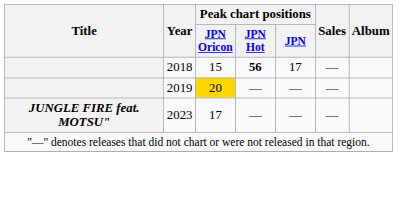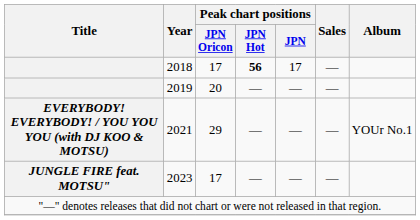 <table class="wikitable plainrowheaders" style="text-align:center;">
 <tr>
 <th scope="col" rowspan="2" style="width:12em;">Title</th>
 <th scope="col" rowspan="2">Year</th>
 <th scope="col" colspan="3">Peak chart positions</th>
 <th scope="col" rowspan="2">Sales</th>
 <th scope="col" rowspan="2">Album</th>
 </tr>
 <tr>
 <th scope="col" style="width:3em;font-size:90%;"><a href='#'>JPN<br>Oricon</a></th>
 <th scope="col" style="width:3em;font-size:90%;"><a href='#'>JPN<br>Hot</a></th>
 <th scope="col" style="width:3em;font-size:90%;"><a href='#'>JPN<br></a></th>
 </tr>
 <tr>
 <th scope="row"> </th>
 <td>2018</td>
-<td>15</td>
+<td>17</td>
 <td><strong>56</strong></td>
 <td>17</td>
 <td>—</td>
 <td></td>
 </tr>
 <tr>
 <th scope="row"></th>
 <td>2019</td>
-<td style="background: gold;">20</td>
+<td>20</td>
 <td>—</td>
 <td>—</td>
 <td>—</td>
 <td></td>
+</tr>
+<tr>
+<th scope="row"><em>EVERYBODY! EVERYBODY! / YOU YOU YOU (with DJ KOO & MOTSU)</em></th>
+<td>2021</td>
+<td>29</td>
+<td>—</td>
+<td>—</td>
+<td>—</td>
+<td>YOUr No.1</td>
 </tr>
 <tr>
 <th scope="row"><em>JUNGLE FIRE feat. MOTSU"</th>
 <td>2023</td>
 <td>17</td>
 <td>—</td>
 <td>—</td>
 <td>—</td>
 <td></td>
 </tr>
 <tr>
 <td colspan="7" style="font-size:90%;">"—" denotes releases that did not chart or were not released in that region.</td>
 </tr>
 <tr>
 </tr>
 </table>
